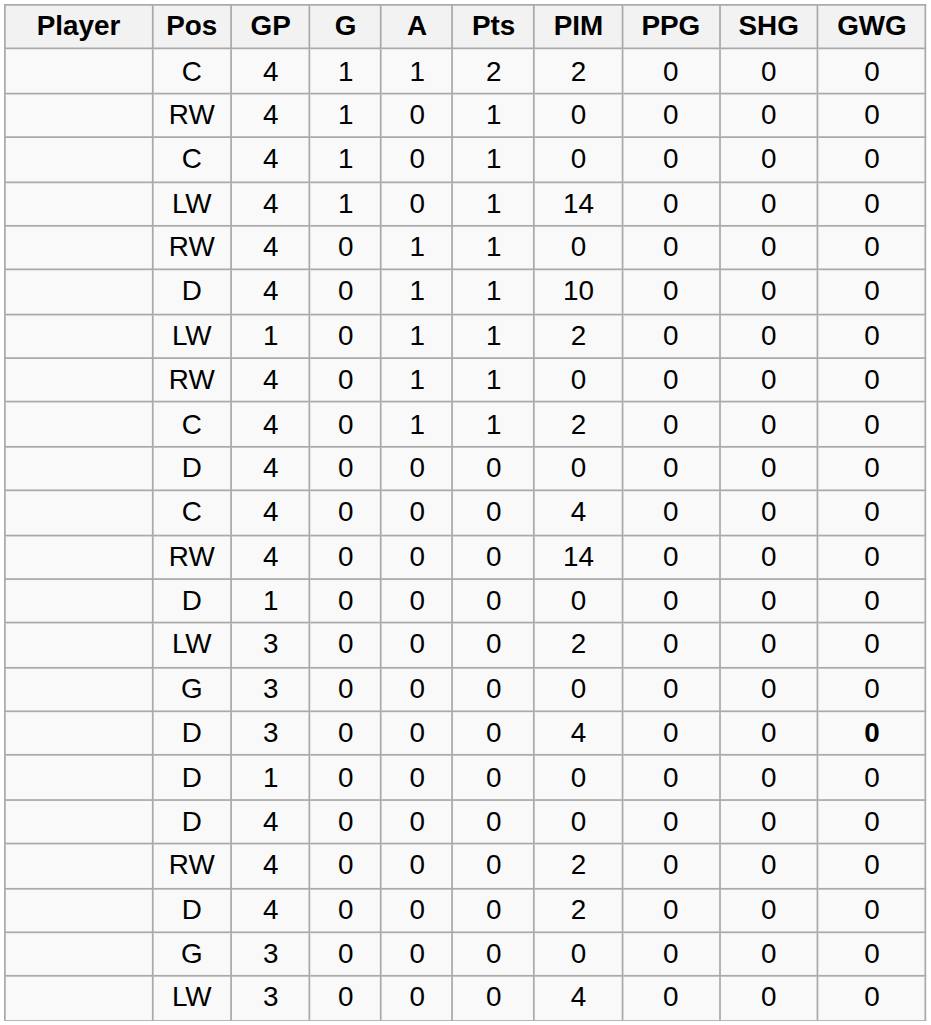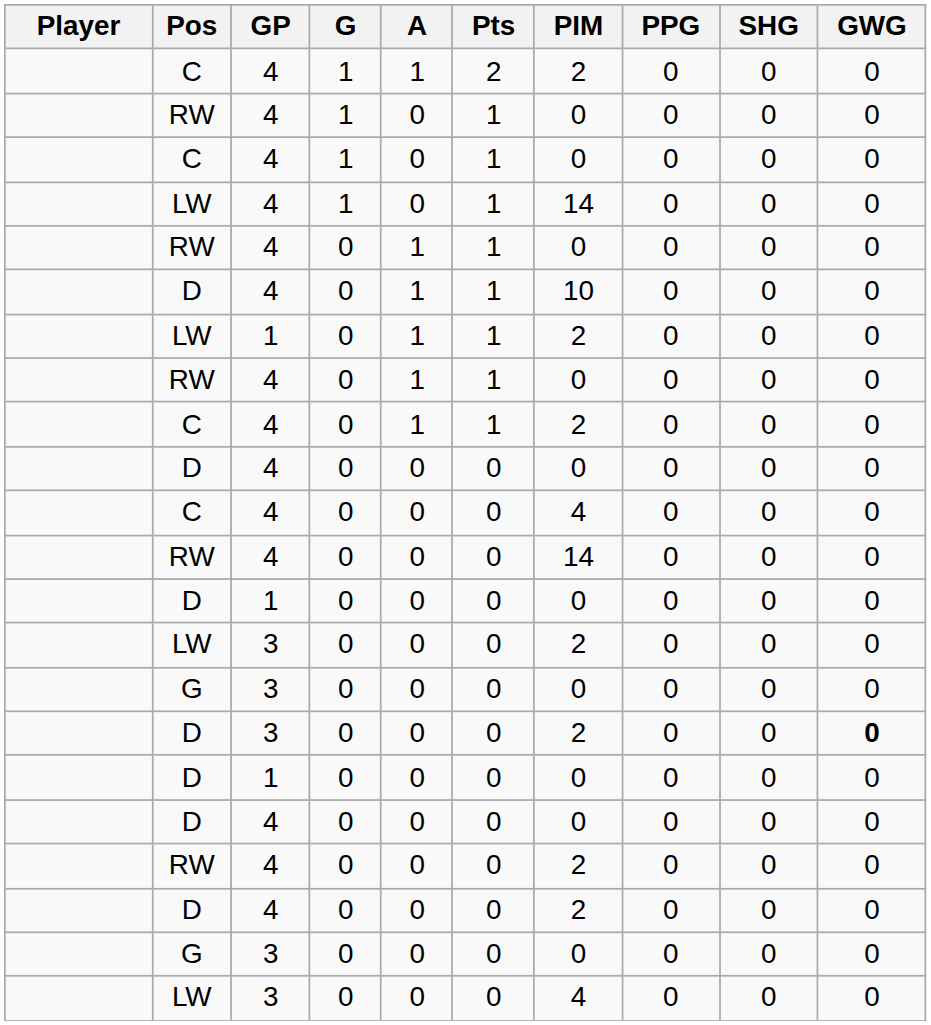 <table class="wikitable sortable" width="60%">
 <tr ALIGN="center">
 <th bgcolor="#DDDDFF" width="10%">Player</th>
 <th bgcolor="#DDDDFF" width="3%" title="Position">Pos</th>
 <th bgcolor="#DDDDFF" width="5%" title="Games played">GP</th>
 <th bgcolor="#DDDDFF" width="5%" title="Goals">G</th>
 <th bgcolor="#DDDDFF" width="5%" title="Assists">A</th>
 <th bgcolor="#DDDDFF" width="5%" title="Points">Pts</th>
 <th bgcolor="#DDDDFF" width="5%" title="Penalties in Minutes">PIM</th>
 <th bgcolor="#DDDDFF" width="5%" title="Power play goals">PPG</th>
 <th bgcolor="#DDDDFF" width="5%" title="Short-handed goals">SHG</th>
 <th bgcolor="#DDDDFF" width="5%" title="Game-winning goals">GWG</th>
 </tr>
 <tr align="center">
 <td align="right"></td>
 <td>C</td>
 <td>4</td>
 <td>1</td>
 <td>1</td>
 <td>2</td>
 <td>2</td>
 <td>0</td>
 <td>0</td>
 <td>0</td>
 </tr>
 <tr align="center">
 <td align="right"></td>
 <td>RW</td>
 <td>4</td>
 <td>1</td>
 <td>0</td>
 <td>1</td>
 <td>0</td>
 <td>0</td>
 <td>0</td>
 <td>0</td>
 </tr>
 <tr align="center">
 <td align="right"></td>
 <td>C</td>
 <td>4</td>
 <td>1</td>
 <td>0</td>
 <td>1</td>
 <td>0</td>
 <td>0</td>
 <td>0</td>
 <td>0</td>
 </tr>
 <tr align="center">
 <td align="right"></td>
 <td>LW</td>
 <td>4</td>
 <td>1</td>
 <td>0</td>
 <td>1</td>
 <td>14</td>
 <td>0</td>
 <td>0</td>
 <td>0</td>
 </tr>
 <tr align="center">
 <td align="right"></td>
 <td>RW</td>
 <td>4</td>
 <td>0</td>
 <td>1</td>
 <td>1</td>
 <td>0</td>
 <td>0</td>
 <td>0</td>
 <td>0</td>
 </tr>
 <tr align="center">
 <td align="right"></td>
 <td>D</td>
 <td>4</td>
 <td>0</td>
 <td>1</td>
 <td>1</td>
 <td>10</td>
 <td>0</td>
 <td>0</td>
 <td>0</td>
 </tr>
 <tr align="center">
 <td align="right"></td>
 <td>LW</td>
 <td>1</td>
 <td>0</td>
 <td>1</td>
 <td>1</td>
 <td>2</td>
 <td>0</td>
 <td>0</td>
 <td>0</td>
 </tr>
 <tr align="center">
 <td align="right"></td>
 <td>RW</td>
 <td>4</td>
 <td>0</td>
 <td>1</td>
 <td>1</td>
 <td>0</td>
 <td>0</td>
 <td>0</td>
 <td>0</td>
 </tr>
 <tr align="center">
 <td align="right"></td>
 <td>C</td>
 <td>4</td>
 <td>0</td>
 <td>1</td>
 <td>1</td>
 <td>2</td>
 <td>0</td>
 <td>0</td>
 <td>0</td>
 </tr>
 <tr align="center">
 <td align="right"></td>
 <td>D</td>
 <td>4</td>
 <td>0</td>
 <td>0</td>
 <td>0</td>
 <td>0</td>
 <td>0</td>
 <td>0</td>
 <td>0</td>
 </tr>
 <tr align="center">
 <td align="right"></td>
 <td>C</td>
 <td>4</td>
 <td>0</td>
 <td>0</td>
 <td>0</td>
 <td>4</td>
 <td>0</td>
 <td>0</td>
 <td>0</td>
 </tr>
 <tr align="center">
 <td align="right"></td>
 <td>RW</td>
 <td>4</td>
 <td>0</td>
 <td>0</td>
 <td>0</td>
 <td>14</td>
 <td>0</td>
 <td>0</td>
 <td>0</td>
 </tr>
 <tr align="center">
 <td align="right"></td>
 <td>D</td>
 <td>1</td>
 <td>0</td>
 <td>0</td>
 <td>0</td>
 <td>0</td>
 <td>0</td>
 <td>0</td>
 <td>0</td>
 </tr>
 <tr align="center">
 <td align="right"></td>
 <td>LW</td>
 <td>3</td>
 <td>0</td>
 <td>0</td>
 <td>0</td>
 <td>2</td>
 <td>0</td>
 <td>0</td>
 <td>0</td>
 </tr>
 <tr align="center">
 <td align="right"></td>
 <td>G</td>
 <td>3</td>
 <td>0</td>
 <td>0</td>
 <td>0</td>
 <td>0</td>
 <td>0</td>
 <td>0</td>
 <td>0</td>
 </tr>
 <tr align="center">
 <td align="right"></td>
 <td>D</td>
 <td>3</td>
 <td>0</td>
 <td>0</td>
 <td>0</td>
-<td>4</td>
+<td>2</td>
 <td>0</td>
 <td>0</td>
 <td><strong>0</strong></td>
 </tr>
 <tr align="center">
 <td align="right"></td>
 <td>D</td>
 <td>1</td>
 <td>0</td>
 <td>0</td>
 <td>0</td>
 <td>0</td>
 <td>0</td>
 <td>0</td>
 <td>0</td>
 </tr>
 <tr align="center">
 <td align="right"></td>
 <td>D</td>
 <td>4</td>
 <td>0</td>
 <td>0</td>
 <td>0</td>
 <td>0</td>
 <td>0</td>
 <td>0</td>
 <td>0</td>
 </tr>
 <tr align="center">
 <td align="right"></td>
 <td>RW</td>
 <td>4</td>
 <td>0</td>
 <td>0</td>
 <td>0</td>
 <td>2</td>
 <td>0</td>
 <td>0</td>
 <td>0</td>
 </tr>
 <tr align="center">
 <td align="right"></td>
 <td>D</td>
 <td>4</td>
 <td>0</td>
 <td>0</td>
 <td>0</td>
 <td>2</td>
 <td>0</td>
 <td>0</td>
 <td>0</td>
 </tr>
 <tr align="center">
 <td align="right"></td>
 <td>G</td>
 <td>3</td>
 <td>0</td>
 <td>0</td>
 <td>0</td>
 <td>0</td>
 <td>0</td>
 <td>0</td>
 <td>0</td>
 </tr>
 <tr align="center">
 <td align="right"></td>
 <td>LW</td>
 <td>3</td>
 <td>0</td>
 <td>0</td>
 <td>0</td>
 <td>4</td>
 <td>0</td>
 <td>0</td>
 <td>0</td>
 </tr>
 </table>
